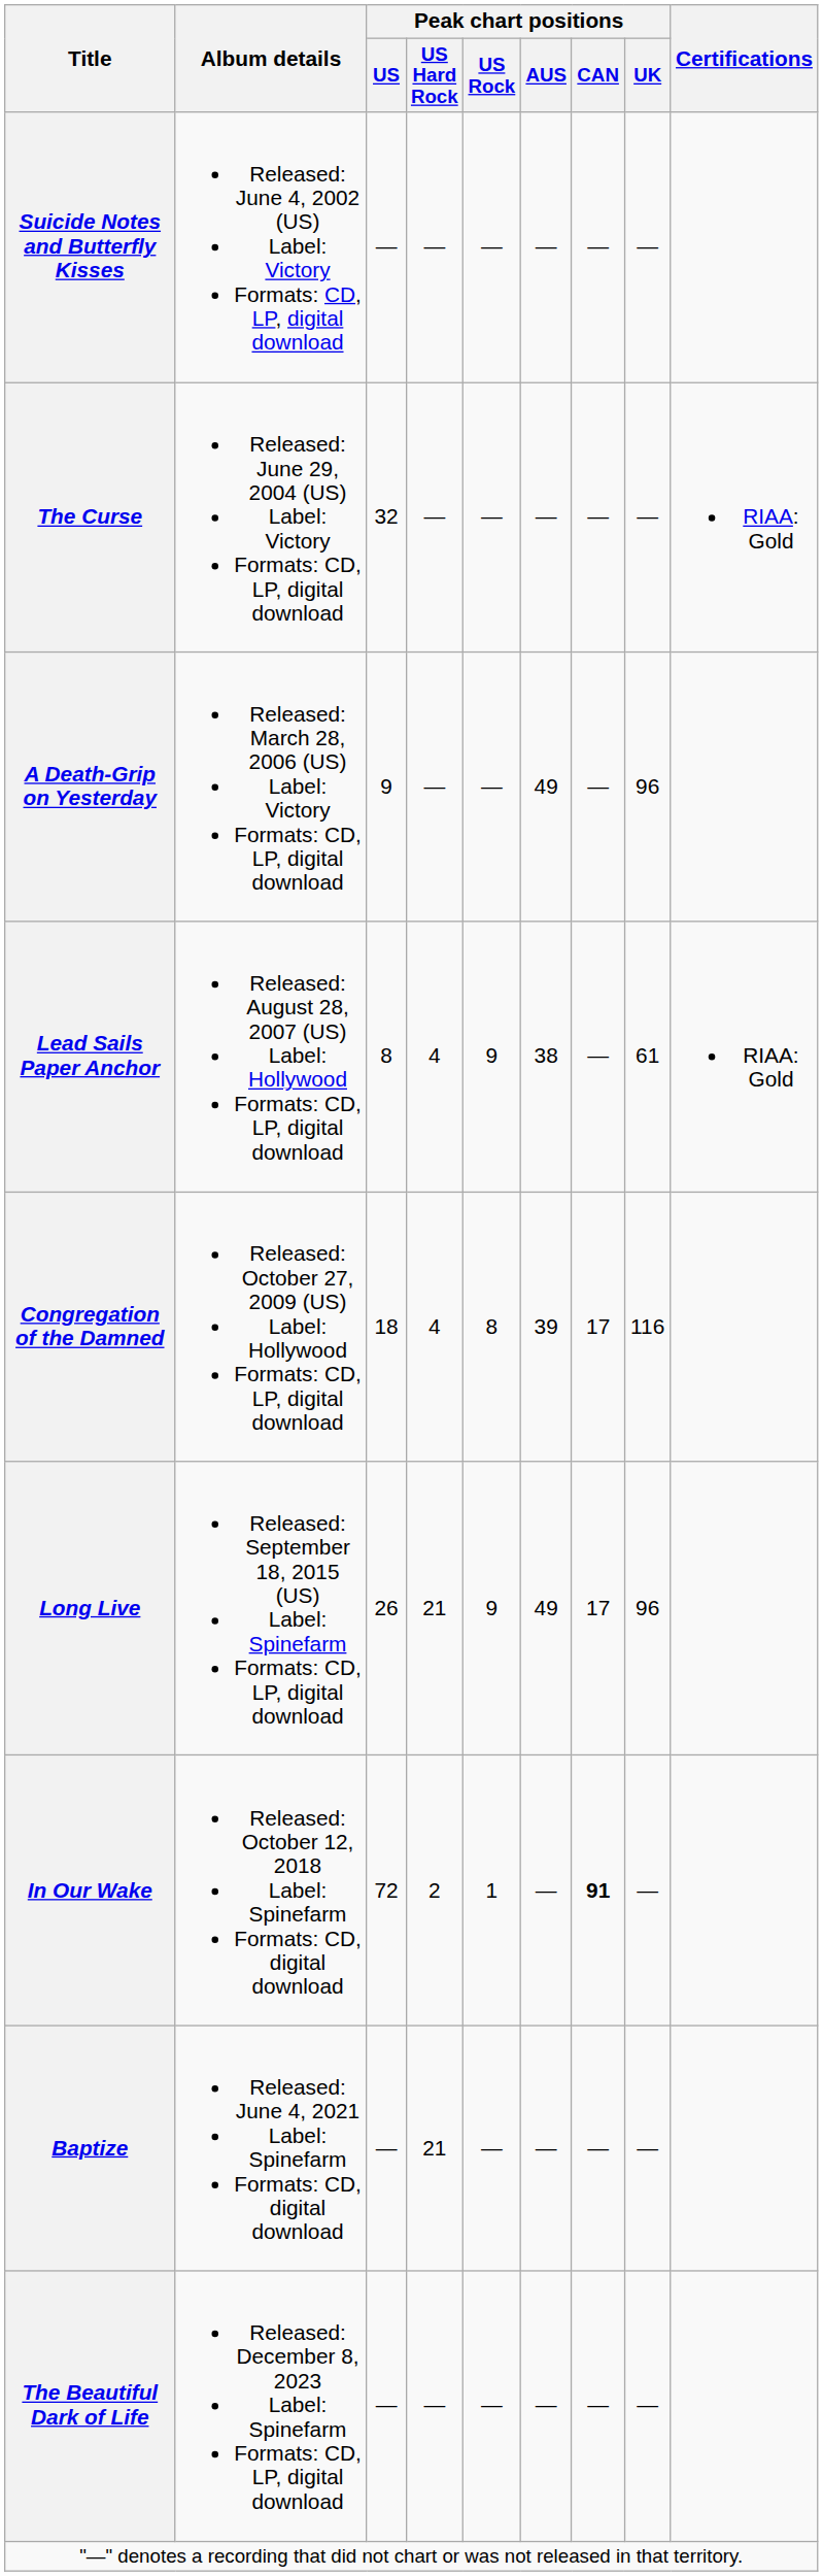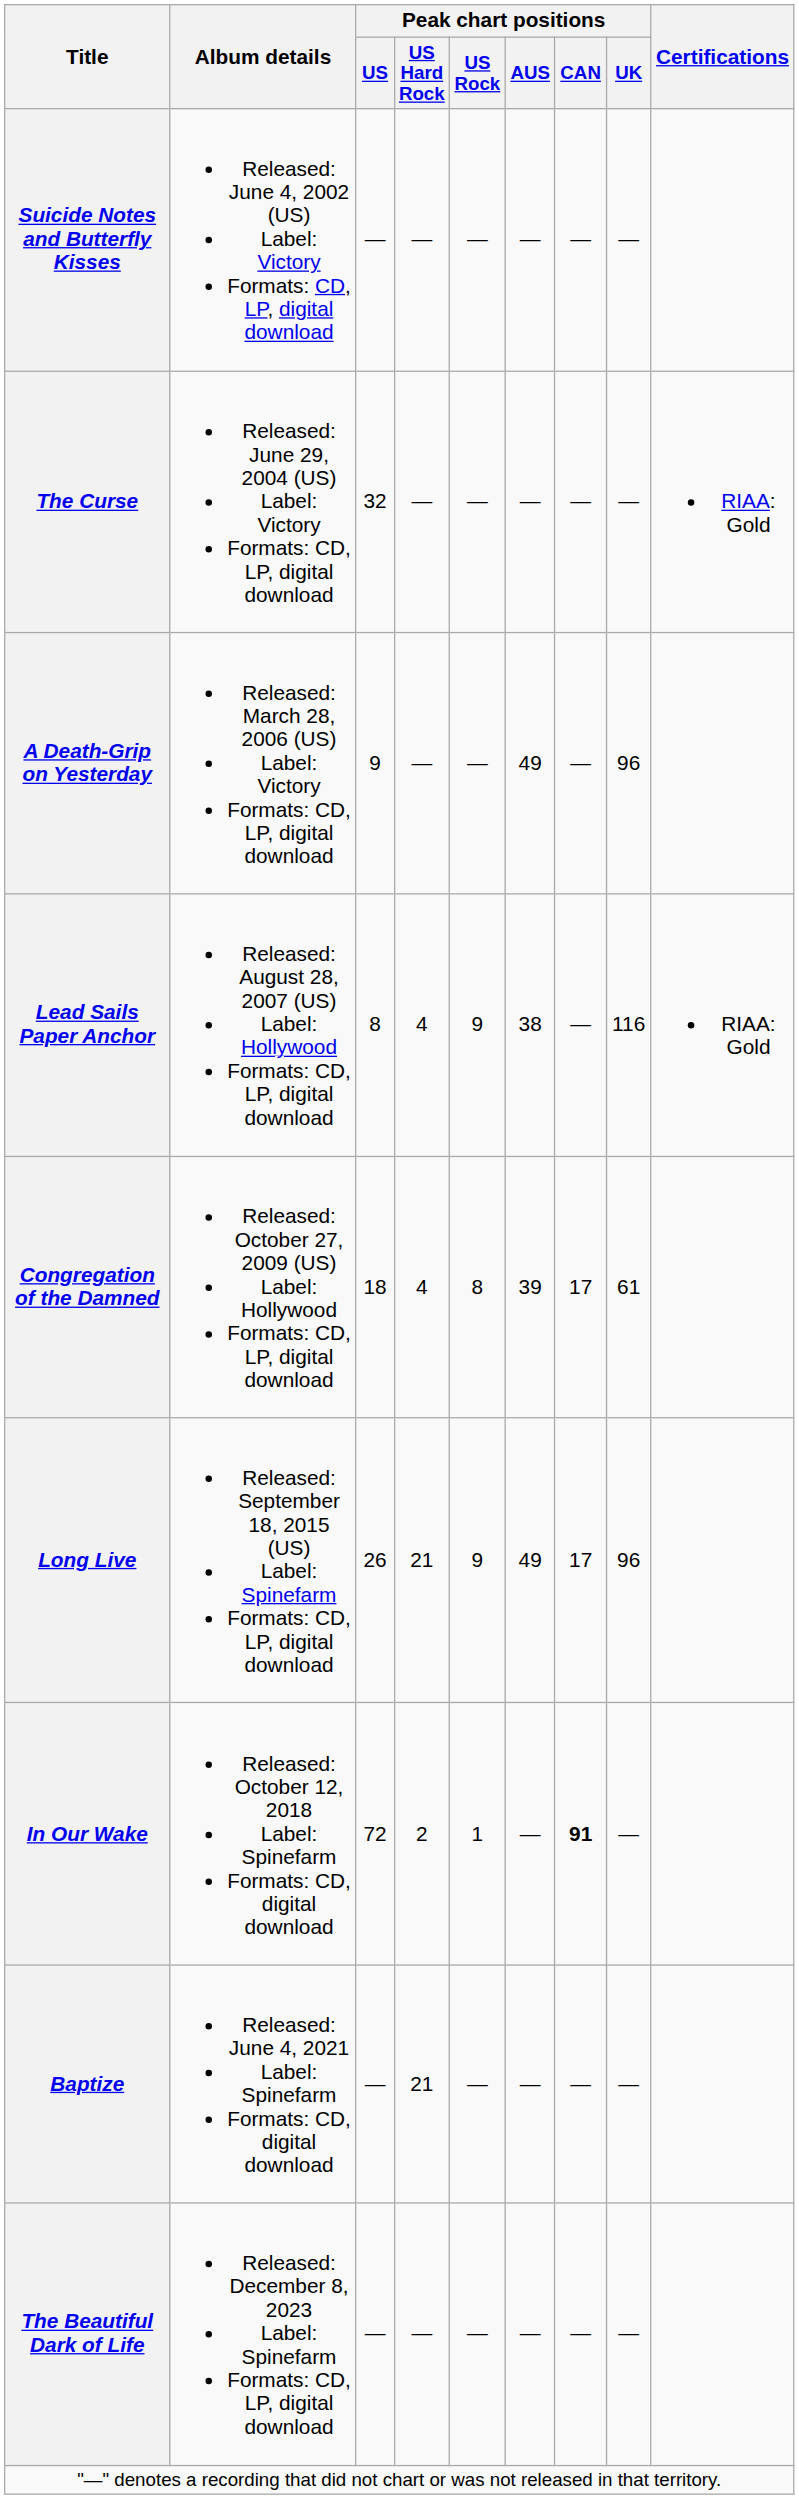 <table class="wikitable plainrowheaders" style="text-align:center;">
 <tr>
 <th scope="col" rowspan="2" style="width:16em;">Title</th>
 <th scope="col" rowspan="2" style="width:18em;">Album details</th>
 <th scope="col" colspan="6">Peak chart positions</th>
 <th scope="col" rowspan="2"><a href='#'>Certifications</a></th>
 </tr>
 <tr>
 <th scope="col" style="width:3em;font-size:90%;"><a href='#'>US</a><br></th>
 <th scope="col" style="width:3em;font-size:90%;"><a href='#'>US<br>Hard Rock</a><br></th>
 <th scope="col" style="width:3em;font-size:90%;"><a href='#'>US<br>Rock</a><br></th>
 <th scope="col" style="width:3em;font-size:90%;"><a href='#'>AUS</a><br></th>
 <th scope="col" style="width:3em;font-size:90%;"><a href='#'>CAN</a><br></th>
 <th scope="col" style="width:3em;font-size:90%;"><a href='#'>UK</a><br></th>
 </tr>
 <tr>
 <th scope="row"><em><a href='#'>Suicide Notes and Butterfly Kisses</a></em></th>
 <td><br><ul><li>Released: June 4, 2002 <span>(US)</span></li><li>Label: <a href='#'>Victory</a></li><li>Formats: <a href='#'>CD</a>, <a href='#'>LP</a>, <a href='#'>digital download</a></li></ul></td>
 <td>—</td>
 <td>—</td>
 <td>—</td>
 <td>—</td>
 <td>—</td>
 <td>—</td>
 <td></td>
 </tr>
 <tr>
 <th scope="row"><em><a href='#'>The Curse</a></em></th>
 <td><br><ul><li>Released: June 29, 2004 <span>(US)</span></li><li>Label: Victory</li><li>Formats: CD, LP, digital download</li></ul></td>
 <td>32</td>
 <td>—</td>
 <td>—</td>
 <td>—</td>
 <td>—</td>
 <td>—</td>
 <td><br><ul><li><a href='#'>RIAA</a>: Gold</li></ul></td>
 </tr>
 <tr>
 <th scope="row"><em><a href='#'>A Death-Grip on Yesterday</a></em></th>
 <td><br><ul><li>Released: March 28, 2006 <span>(US)</span></li><li>Label: Victory</li><li>Formats: CD, LP, digital download</li></ul></td>
 <td>9</td>
 <td>—</td>
 <td>—</td>
 <td>49</td>
 <td>—</td>
 <td>96</td>
 <td></td>
 </tr>
 <tr>
 <th scope="row"><em><a href='#'>Lead Sails Paper Anchor</a></em></th>
 <td><br><ul><li>Released: August 28, 2007 <span>(US)</span></li><li>Label: <a href='#'>Hollywood</a></li><li>Formats: CD, LP, digital download</li></ul></td>
 <td>8</td>
 <td>4</td>
 <td>9</td>
 <td>38</td>
 <td>—</td>
-<td>61</td>
+<td>116</td>
 <td><br><ul><li>RIAA: Gold</li></ul></td>
 </tr>
 <tr>
 <th scope="row"><em><a href='#'>Congregation of the Damned</a></em></th>
 <td><br><ul><li>Released: October 27, 2009 <span>(US)</span></li><li>Label: Hollywood</li><li>Formats: CD, LP, digital download</li></ul></td>
 <td>18</td>
 <td>4</td>
 <td>8</td>
 <td>39</td>
 <td>17</td>
-<td>116</td>
+<td>61</td>
 <td></td>
 </tr>
 <tr>
 <th scope="row"><em><a href='#'>Long Live</a></em></th>
 <td><br><ul><li>Released: September 18, 2015 <span>(US)</span></li><li>Label: <a href='#'>Spinefarm</a></li><li>Formats: CD, LP, digital download</li></ul></td>
 <td>26</td>
 <td>21</td>
 <td>9</td>
 <td>49</td>
 <td>17</td>
 <td>96</td>
 <td></td>
 </tr>
 <tr>
 <th scope="row"><em><a href='#'>In Our Wake</a></em></th>
 <td><br><ul><li>Released: October 12, 2018</li><li>Label: Spinefarm</li><li>Formats: CD, digital download</li></ul></td>
 <td>72</td>
 <td>2</td>
 <td>1</td>
 <td>—</td>
 <td><strong>91</strong></td>
 <td>—</td>
 <td></td>
 </tr>
 <tr>
 <th scope="row"><em><a href='#'>Baptize</a></em></th>
 <td><br><ul><li>Released: June 4, 2021</li><li>Label: Spinefarm</li><li>Formats: CD, digital download</li></ul></td>
 <td>—</td>
 <td>21</td>
 <td>—</td>
 <td>—</td>
 <td>—</td>
 <td>—</td>
 <td></td>
 </tr>
 <tr>
 <th scope="row"><em><a href='#'>The Beautiful Dark of Life</a></em></th>
 <td><br><ul><li>Released: December 8, 2023</li><li>Label: Spinefarm</li><li>Formats: CD, LP, digital download</li></ul></td>
 <td>—</td>
 <td>—</td>
 <td>—</td>
 <td>—</td>
 <td>—</td>
 <td>—</td>
 <td></td>
 </tr>
 <tr>
 <td colspan="10" style="font-size:90%">"—" denotes a recording that did not chart or was not released in that territory.</td>
 </tr>
 </table>
